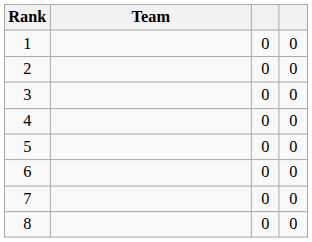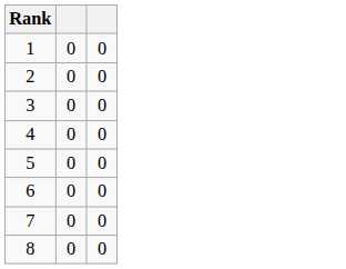 <table class="wikitable" style="text-align:center">
 <tr>
 <th>Rank</th>
-<th style="width:190px;">Team</th>
 <th width=20px></th>
 <th width=20px></th>
 </tr>
 <tr bgcolor=>
 <td>1</td>
-<td align="left"></td>
 <td>0</td>
 <td>0</td>
 </tr>
 <tr bgcolor=>
 <td>2</td>
-<td align="left"></td>
 <td>0</td>
 <td>0</td>
 </tr>
 <tr>
 <td>3</td>
-<td align="left"></td>
 <td>0</td>
 <td>0</td>
 </tr>
 <tr>
 <td>4</td>
-<td align="left"></td>
 <td>0</td>
 <td>0</td>
 </tr>
 <tr>
 <td>5</td>
-<td align="left"></td>
 <td>0</td>
 <td>0</td>
 </tr>
 <tr>
 <td>6</td>
-<td align="left"></td>
 <td>0</td>
 <td>0</td>
 </tr>
 <tr>
 <td>7</td>
-<td align="left"><strong></strong></td>
 <td>0</td>
 <td>0</td>
 </tr>
 <tr>
 <td>8</td>
-<td align="left"></td>
 <td>0</td>
 <td>0</td>
 </tr>
 </table>
